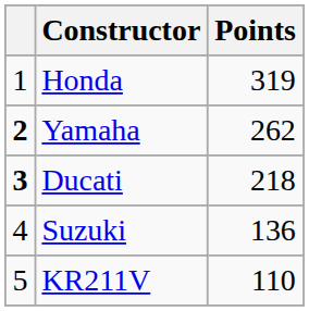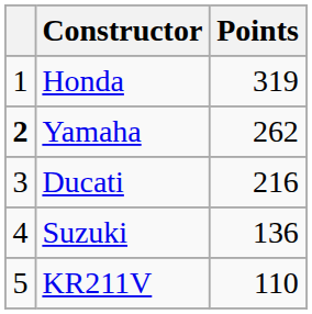 <table class="wikitable" style="font-size: 95%;">
 <tr>
 <th></th>
 <th>Constructor</th>
 <th>Points</th>
 </tr>
 <tr>
 <td align=center>1</td>
 <td> <a href='#'>Honda</a></td>
 <td align=right>319</td>
 </tr>
 <tr>
 <td align=center><strong>2</strong></td>
 <td> <a href='#'>Yamaha</a></td>
 <td align=right>262</td>
 </tr>
 <tr>
-<td align=center><strong>3</strong></td>
+<td align=center>3</td>
 <td> <a href='#'>Ducati</a></td>
-<td align=right>218</td>
+<td align=right>216</td>
 </tr>
 <tr>
 <td align=center>4</td>
 <td> <a href='#'>Suzuki</a></td>
 <td align=right>136</td>
 </tr>
 <tr>
 <td align=center>5</td>
 <td> <a href='#'>KR211V</a></td>
 <td align=right>110</td>
 </tr>
 </table>
